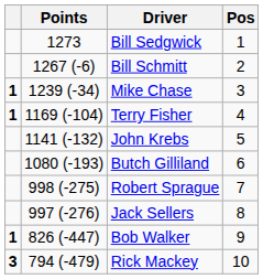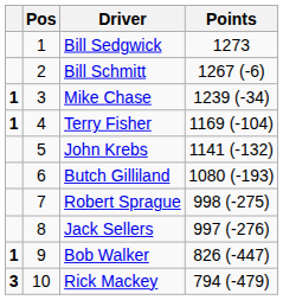 <table class="wikitable" style="font-size: 95%;">
 <tr>
 <th></th>
+<th>Pos</th>
+<th>Driver</th>
 <th>Points</th>
-<th>Driver</th>
-<th>Pos</th>
 </tr>
 <tr>
 <td align="left"></td>
+<td style="text-align:center;">1</td>
+<td><a href='#'>Bill Sedgwick</a></td>
 <td style="text-align:center;">1273</td>
-<td><a href='#'>Bill Sedgwick</a></td>
-<td style="text-align:center;">1</td>
 </tr>
 <tr>
 <td align="left"></td>
+<td style="text-align:center;">2</td>
+<td><a href='#'>Bill Schmitt</a></td>
 <td style="text-align:center;">1267 (-6)</td>
-<td><a href='#'>Bill Schmitt</a></td>
-<td style="text-align:center;">2</td>
 </tr>
 <tr>
 <td align="left"> <strong>1</strong></td>
+<td style="text-align:center;">3</td>
+<td><a href='#'>Mike Chase</a></td>
 <td style="text-align:center;">1239 (-34)</td>
-<td><a href='#'>Mike Chase</a></td>
-<td style="text-align:center;">3</td>
 </tr>
 <tr>
 <td align="left"> <strong>1</strong></td>
+<td style="text-align:center;">4</td>
+<td><a href='#'>Terry Fisher</a></td>
 <td style="text-align:center;">1169 (-104)</td>
-<td><a href='#'>Terry Fisher</a></td>
-<td style="text-align:center;">4</td>
 </tr>
 <tr>
 <td align="left"></td>
+<td style="text-align:center;">5</td>
+<td><a href='#'>John Krebs</a></td>
 <td style="text-align:center;">1141 (-132)</td>
-<td><a href='#'>John Krebs</a></td>
-<td style="text-align:center;">5</td>
 </tr>
 <tr>
 <td align="left"></td>
+<td style="text-align:center;">6</td>
+<td><a href='#'>Butch Gilliland</a></td>
 <td style="text-align:center;">1080 (-193)</td>
-<td><a href='#'>Butch Gilliland</a></td>
-<td style="text-align:center;">6</td>
 </tr>
 <tr>
 <td align="left"></td>
+<td style="text-align:center;">7</td>
+<td><a href='#'>Robert Sprague</a></td>
 <td style="text-align:center;">998 (-275)</td>
-<td><a href='#'>Robert Sprague</a></td>
-<td style="text-align:center;">7</td>
 </tr>
 <tr>
 <td align="left"></td>
+<td style="text-align:center;">8</td>
+<td><a href='#'>Jack Sellers</a></td>
 <td style="text-align:center;">997 (-276)</td>
-<td><a href='#'>Jack Sellers</a></td>
-<td style="text-align:center;">8</td>
 </tr>
 <tr>
 <td align="left"> <strong>1</strong></td>
+<td style="text-align:center;">9</td>
+<td><a href='#'>Bob Walker</a></td>
 <td style="text-align:center;">826 (-447)</td>
-<td><a href='#'>Bob Walker</a></td>
-<td style="text-align:center;">9</td>
 </tr>
 <tr>
 <td align="left"> <strong>3</strong></td>
+<td style="text-align:center;">10</td>
+<td><a href='#'>Rick Mackey</a></td>
 <td style="text-align:center;">794 (-479)</td>
-<td><a href='#'>Rick Mackey</a></td>
-<td style="text-align:center;">10</td>
 </tr>
 </table>
